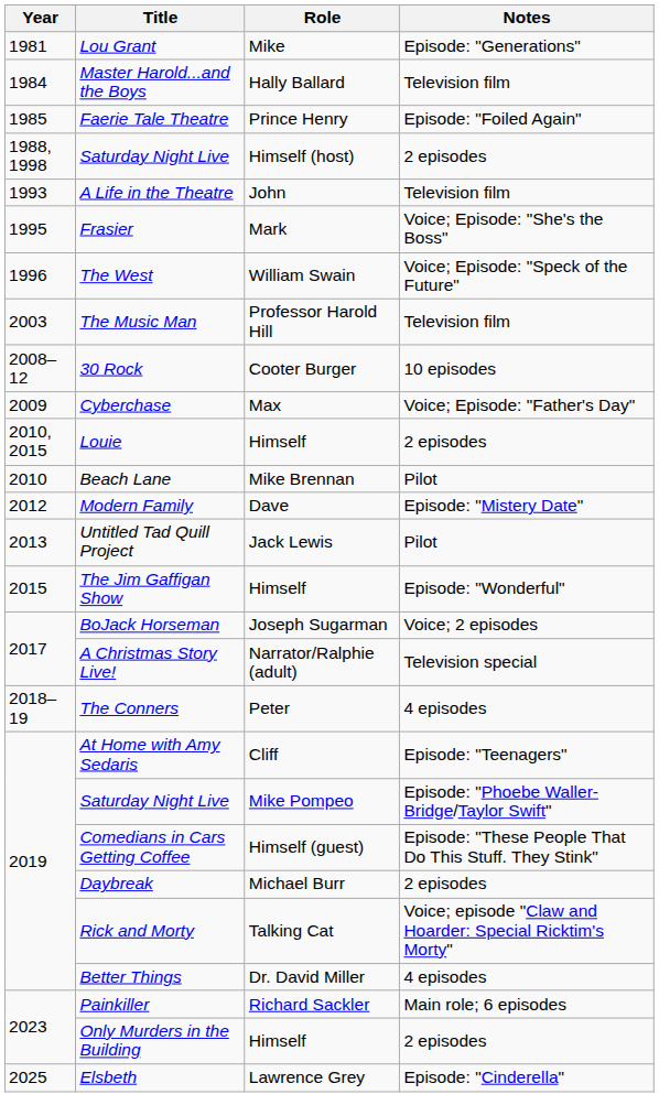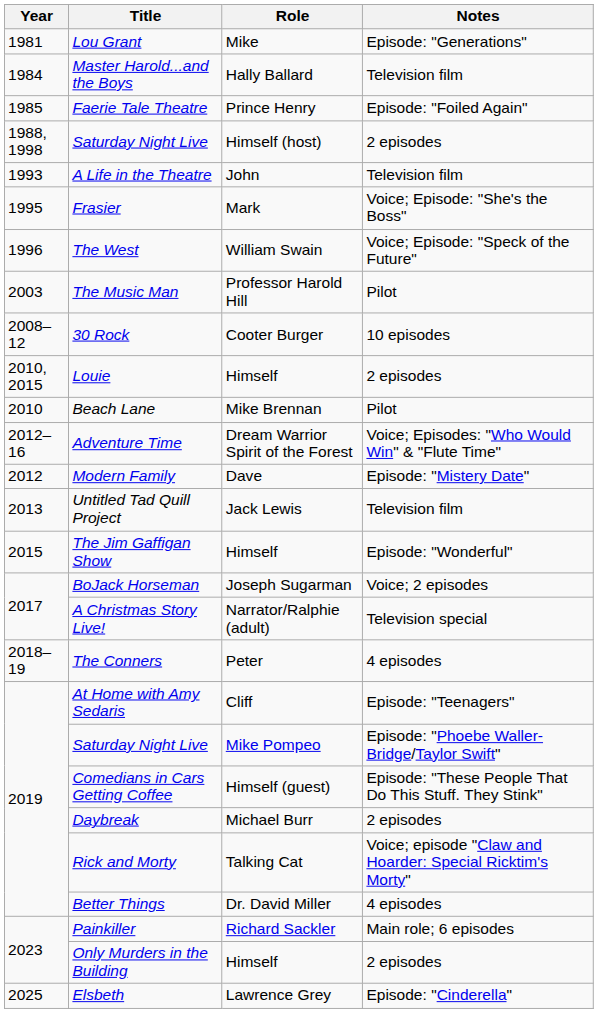 <table class="wikitable">
 <tr>
 <th>Year</th>
 <th>Title</th>
 <th>Role</th>
 <th>Notes</th>
 </tr>
 <tr>
 <td>1981</td>
 <td><em><a href='#'>Lou Grant</a></em></td>
 <td>Mike</td>
 <td>Episode: "Generations"</td>
 </tr>
 <tr>
 <td>1984</td>
 <td><em><a href='#'>Master Harold...and the Boys</a></em></td>
 <td>Hally Ballard</td>
 <td>Television film</td>
 </tr>
 <tr>
 <td>1985</td>
 <td><em><a href='#'>Faerie Tale Theatre</a></em></td>
 <td>Prince Henry</td>
 <td>Episode: "Foiled Again"</td>
 </tr>
 <tr>
 <td>1988, 1998</td>
 <td><em><a href='#'>Saturday Night Live</a></em></td>
 <td>Himself (host)</td>
 <td>2 episodes</td>
 </tr>
 <tr>
 <td>1993</td>
 <td><em><a href='#'>A Life in the Theatre</a></em></td>
 <td>John</td>
 <td>Television film</td>
 </tr>
 <tr>
 <td>1995</td>
 <td><em><a href='#'>Frasier</a></em></td>
 <td>Mark</td>
 <td>Voice; Episode: "She's the Boss"</td>
 </tr>
 <tr>
 <td>1996</td>
 <td><em><a href='#'>The West</a></em></td>
 <td>William Swain</td>
 <td>Voice; Episode: "Speck of the Future"</td>
 </tr>
 <tr>
 <td>2003</td>
 <td><em><a href='#'>The Music Man</a></em></td>
 <td>Professor Harold Hill</td>
-<td>Television film</td>
+<td>Pilot</td>
 </tr>
 <tr>
 <td>2008–12</td>
 <td><em><a href='#'>30 Rock</a></em></td>
 <td>Cooter Burger</td>
 <td>10 episodes</td>
-</tr>
-<tr>
-<td>2009</td>
-<td><em><a href='#'>Cyberchase</a></em></td>
-<td>Max</td>
-<td>Voice; Episode: "Father's Day"</td>
 </tr>
 <tr>
 <td>2010, 2015</td>
 <td><em><a href='#'>Louie</a></em></td>
 <td>Himself</td>
 <td>2 episodes</td>
 </tr>
 <tr>
 <td>2010</td>
 <td><em>Beach Lane</em></td>
 <td>Mike Brennan</td>
 <td>Pilot</td>
 </tr>
 <tr>
+<td>2012–16</td>
+<td><em><a href='#'>Adventure Time</a></em></td>
+<td>Dream Warrior <br> Spirit of the Forest</td>
+<td>Voice; Episodes: "<a href='#'>Who Would Win</a>" & "Flute Time"</td>
+</tr>
+<tr>
 <td>2012</td>
 <td><em><a href='#'>Modern Family</a></em></td>
 <td>Dave</td>
 <td>Episode: "<a href='#'>Mistery Date</a>"</td>
 </tr>
 <tr>
 <td>2013</td>
 <td><em>Untitled Tad Quill Project</em></td>
 <td>Jack Lewis</td>
-<td>Pilot</td>
+<td>Television film</td>
 </tr>
 <tr>
 <td>2015</td>
 <td><em><a href='#'>The Jim Gaffigan Show</a></em></td>
 <td>Himself</td>
 <td>Episode: "Wonderful"</td>
 </tr>
 <tr>
 <td rowspan=2>2017</td>
 <td><em><a href='#'>BoJack Horseman</a></em></td>
 <td>Joseph Sugarman</td>
 <td>Voice; 2 episodes</td>
 </tr>
 <tr>
 <td><em><a href='#'>A Christmas Story Live!</a></em></td>
 <td>Narrator/Ralphie (adult)</td>
 <td>Television special</td>
 </tr>
 <tr>
 <td>2018–19</td>
 <td><em><a href='#'>The Conners</a></em></td>
 <td>Peter</td>
 <td>4 episodes</td>
 </tr>
 <tr>
 <td rowspan=6>2019</td>
 <td><em><a href='#'>At Home with Amy Sedaris</a></em></td>
 <td>Cliff</td>
 <td>Episode: "Teenagers"</td>
 </tr>
 <tr>
 <td><em><a href='#'>Saturday Night Live</a></em></td>
 <td><a href='#'>Mike Pompeo</a></td>
 <td>Episode: "<a href='#'>Phoebe Waller-Bridge</a>/<a href='#'>Taylor Swift</a>"</td>
 </tr>
 <tr>
 <td><em><a href='#'>Comedians in Cars Getting Coffee</a></em></td>
 <td>Himself (guest)</td>
 <td>Episode: "These People That Do This Stuff. They Stink"</td>
 </tr>
 <tr>
 <td><em><a href='#'>Daybreak</a></em></td>
 <td>Michael Burr</td>
 <td>2 episodes</td>
 </tr>
 <tr>
 <td><em><a href='#'>Rick and Morty</a></em></td>
 <td>Talking Cat</td>
 <td>Voice; episode "<a href='#'>Claw and Hoarder: Special Ricktim's Morty</a>"</td>
 </tr>
 <tr>
 <td><em><a href='#'>Better Things</a></em></td>
 <td>Dr. David Miller</td>
 <td>4 episodes</td>
 </tr>
 <tr>
 <td rowspan=2>2023</td>
 <td><em><a href='#'>Painkiller</a></em></td>
 <td><a href='#'>Richard Sackler</a></td>
 <td>Main role; 6 episodes</td>
 </tr>
 <tr>
 <td><em><a href='#'>Only Murders in the Building</a></em></td>
 <td>Himself</td>
 <td>2 episodes</td>
 </tr>
 <tr>
 <td>2025</td>
 <td><em><a href='#'>Elsbeth</a></em></td>
 <td>Lawrence Grey</td>
 <td>Episode: "<a href='#'>Cinderella</a>"</td>
 </tr>
 </table>
